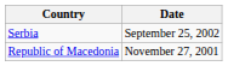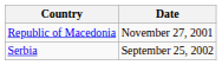 <table class="wikitable">
 <tr>
 <th>Country</th>
 <th>Date</th>
 </tr>
 <tr>
+<td><a href='#'>Republic of Macedonia</a></td>
+<td>November 27, 2001</td>
+</tr>
+<tr>
 <td><a href='#'>Serbia</a></td>
 <td>September 25, 2002</td>
 </tr>
-<tr>
-<td><a href='#'>Republic of Macedonia</a></td>
-<td>November 27, 2001</td>
-</tr>
 </table>
